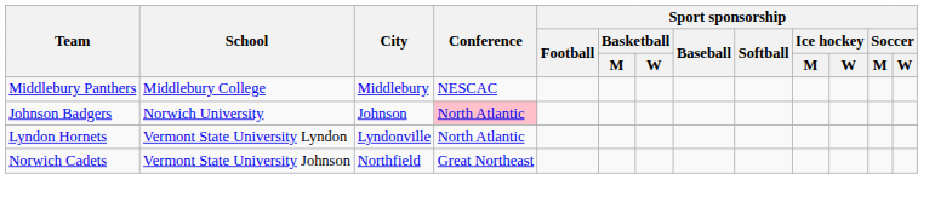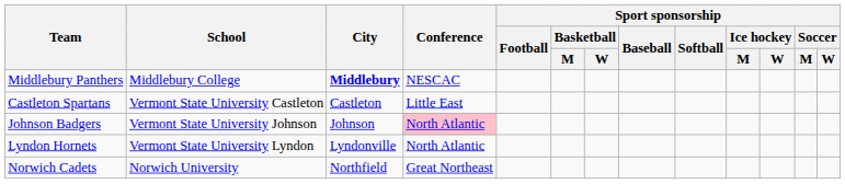 <table class="sortable wikitable">
 <tr>
 <th rowspan=3>Team</th>
 <th rowspan=3>School</th>
 <th rowspan=3>City</th>
 <th rowspan=3>Conference</th>
 <th colspan=9>Sport sponsorship</th>
 </tr>
 <tr>
 <th rowspan=2>Football</th>
 <th colspan=2>Basketball</th>
 <th rowspan=2>Baseball</th>
 <th rowspan=2>Softball</th>
 <th colspan=2>Ice hockey</th>
 <th colspan=2>Soccer</th>
 </tr>
 <tr>
 <th>M</th>
 <th>W</th>
 <th>M</th>
 <th>W</th>
 <th>M</th>
 <th>W</th>
 </tr>
 <tr>
 <td><a href='#'>Middlebury Panthers</a></td>
 <td><a href='#'>Middlebury College</a></td>
-<td><a href='#'>Middlebury</a></td>
+<td><strong><a href='#'>Middlebury</a></strong></td>
 <td><a href='#'>NESCAC</a></td>
 <td></td>
 <td></td>
 <td></td>
 <td></td>
 <td></td>
 <td></td>
 <td></td>
 <td></td>
 <td></td>
 </tr>
 <tr>
+<td><a href='#'>Castleton Spartans</a></td>
+<td><a href='#'>Vermont State University</a> Castleton</td>
+<td><a href='#'>Castleton</a></td>
+<td><a href='#'>Little East</a></td>
+<td> </td>
+<td></td>
+<td></td>
+<td></td>
+<td></td>
+<td> </td>
+<td> </td>
+<td></td>
+<td></td>
+</tr>
+<tr>
 <td><a href='#'>Johnson Badgers</a></td>
-<td><a href='#'>Norwich University</a></td>
+<td><a href='#'>Vermont State University</a> Johnson</td>
 <td><a href='#'>Johnson</a></td>
 <td style="background: pink;"><a href='#'>North Atlantic</a></td>
 <td></td>
 <td></td>
 <td></td>
 <td></td>
 <td></td>
 <td></td>
 <td></td>
 <td></td>
 <td></td>
 </tr>
 <tr>
 <td><a href='#'>Lyndon Hornets</a></td>
 <td><a href='#'>Vermont State University</a> Lyndon</td>
 <td><a href='#'>Lyndonville</a></td>
 <td><a href='#'>North Atlantic</a></td>
 <td></td>
 <td></td>
 <td></td>
 <td></td>
 <td></td>
 <td></td>
 <td></td>
 <td></td>
 <td></td>
 </tr>
 <tr>
 <td><a href='#'>Norwich Cadets</a></td>
-<td><a href='#'>Vermont State University</a> Johnson</td>
+<td><a href='#'>Norwich University</a></td>
 <td><a href='#'>Northfield</a></td>
 <td><a href='#'>Great Northeast</a></td>
 <td> </td>
 <td></td>
 <td></td>
 <td></td>
 <td></td>
 <td> </td>
 <td> </td>
 <td></td>
 <td></td>
 </tr>
 </table>
